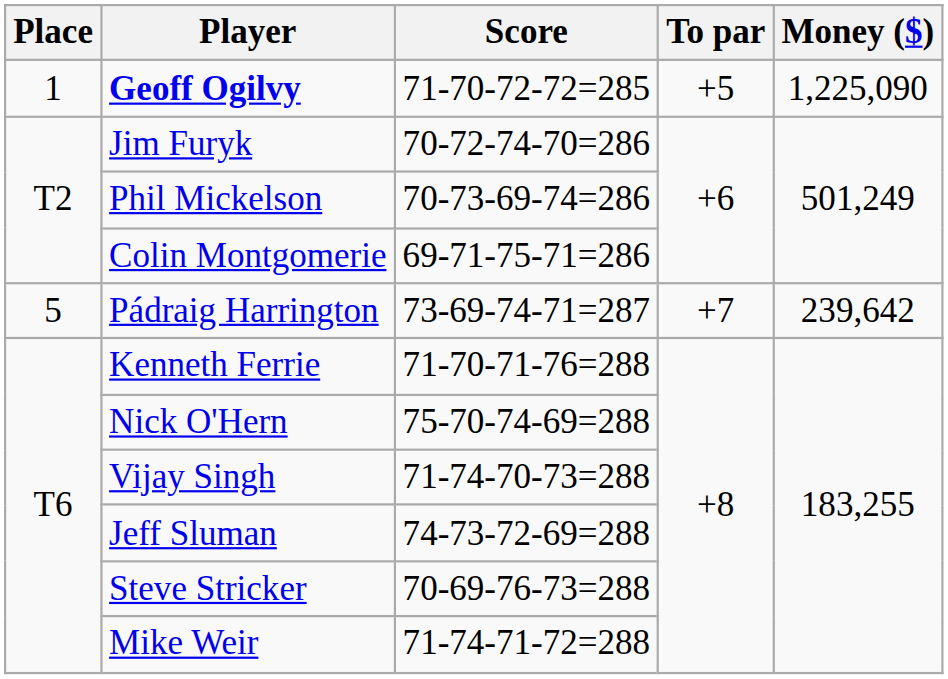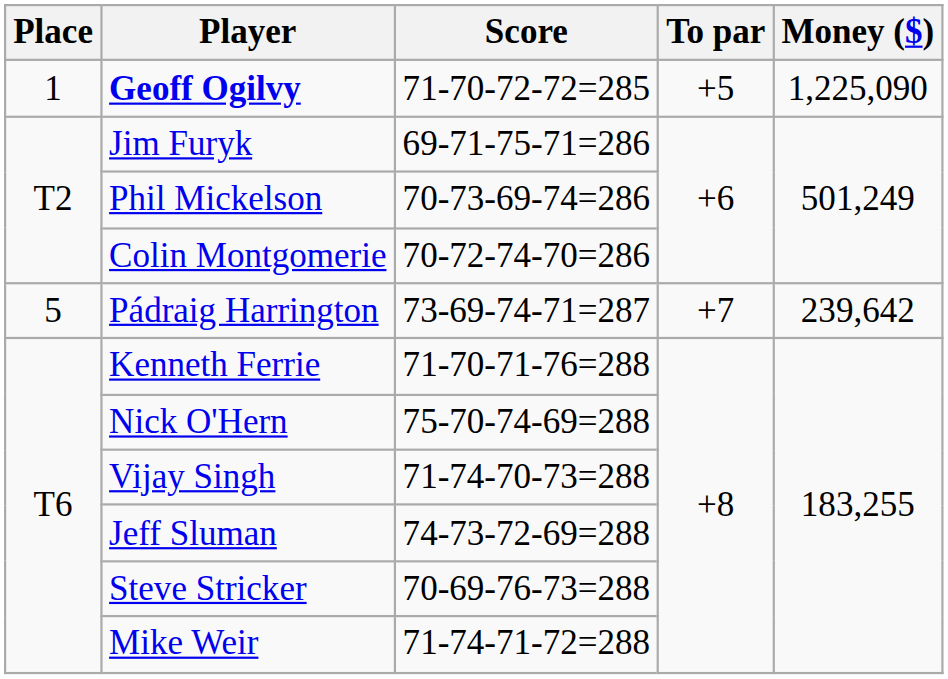 <table class="wikitable">
 <tr>
 <th>Place</th>
 <th>Player</th>
 <th>Score</th>
 <th>To par</th>
 <th>Money (<a href='#'>$</a>)</th>
 </tr>
 <tr>
 <td align=center>1</td>
 <td> <strong><a href='#'>Geoff Ogilvy</a></strong></td>
 <td>71-70-72-72=285</td>
 <td align=center>+5</td>
 <td align=center>1,225,090</td>
 </tr>
 <tr>
 <td rowspan="3" align=center>T2</td>
 <td> <a href='#'>Jim Furyk</a></td>
-<td>70-72-74-70=286</td>
+<td>69-71-75-71=286</td>
 <td rowspan="3" align=center>+6</td>
 <td rowspan="3" align=center>501,249</td>
 </tr>
 <tr>
 <td> <a href='#'>Phil Mickelson</a></td>
 <td>70-73-69-74=286</td>
 </tr>
 <tr>
 <td> <a href='#'>Colin Montgomerie</a></td>
-<td>69-71-75-71=286</td>
+<td>70-72-74-70=286</td>
 </tr>
 <tr>
 <td align=center>5</td>
 <td> <a href='#'>Pádraig Harrington</a></td>
 <td>73-69-74-71=287</td>
 <td align=center>+7</td>
 <td align=center>239,642</td>
 </tr>
 <tr>
 <td rowspan="6" align=center>T6</td>
 <td> <a href='#'>Kenneth Ferrie</a></td>
 <td>71-70-71-76=288</td>
 <td rowspan="6" align=center>+8</td>
 <td rowspan="6" align=center>183,255</td>
 </tr>
 <tr>
 <td> <a href='#'>Nick O'Hern</a></td>
 <td>75-70-74-69=288</td>
 </tr>
 <tr>
 <td> <a href='#'>Vijay Singh</a></td>
 <td>71-74-70-73=288</td>
 </tr>
 <tr>
 <td> <a href='#'>Jeff Sluman</a></td>
 <td>74-73-72-69=288</td>
 </tr>
 <tr>
 <td> <a href='#'>Steve Stricker</a></td>
 <td>70-69-76-73=288</td>
 </tr>
 <tr>
 <td> <a href='#'>Mike Weir</a></td>
 <td>71-74-71-72=288</td>
 </tr>
 </table>
